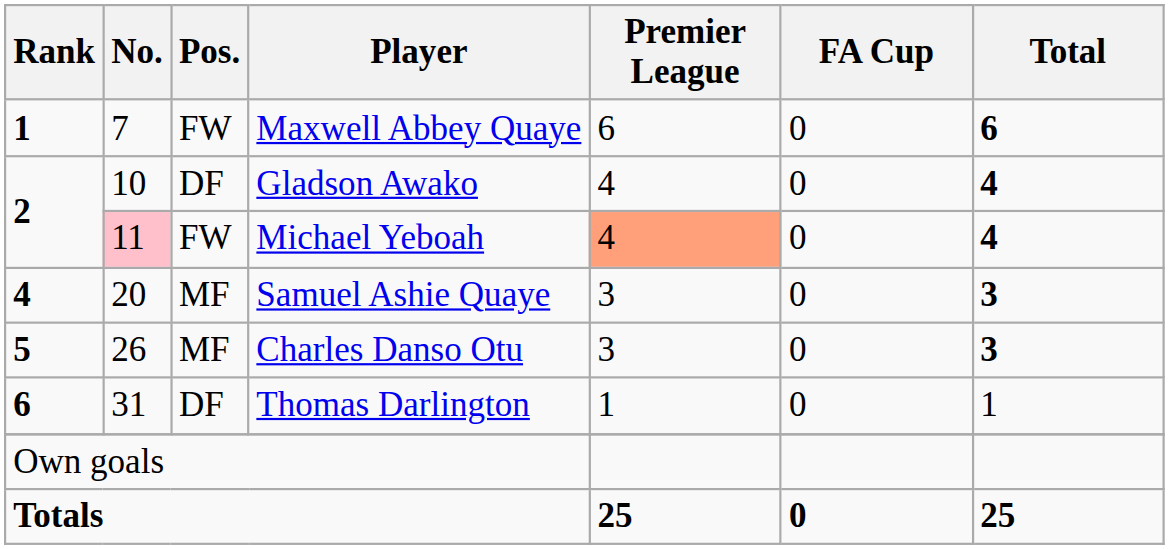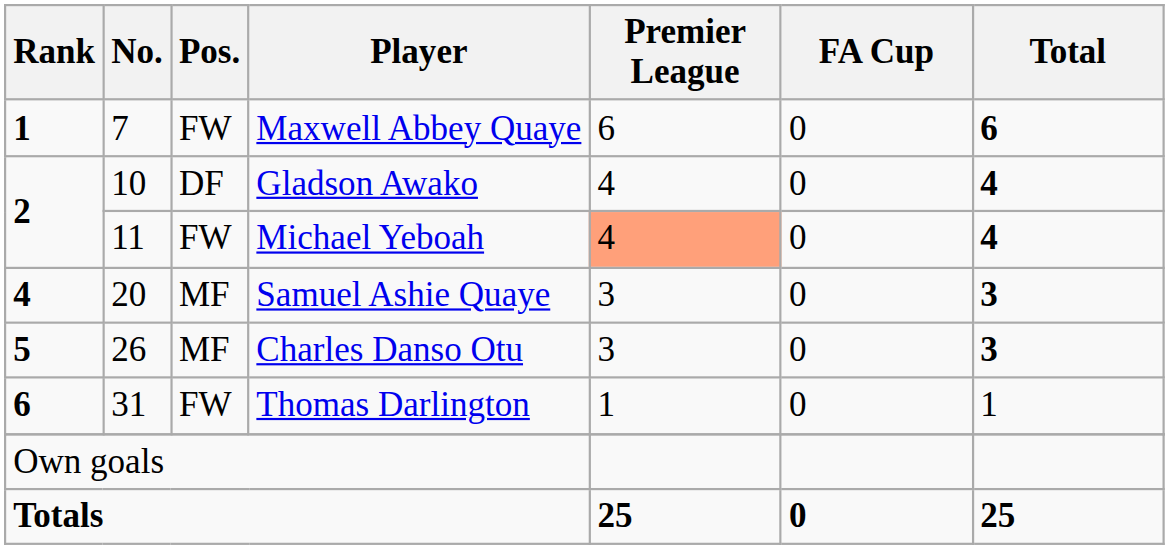 <table class="wikitable sortable alternance">
 <tr>
 <th>Rank</th>
 <th>No.</th>
 <th>Pos.</th>
 <th>Player</th>
 <th width="80">Premier League</th>
 <th width="80">FA Cup</th>
 <th width="80">Total</th>
 </tr>
 <tr>
 <td><strong>1</strong></td>
 <td>7</td>
 <td>FW</td>
 <td align="left"> <a href='#'>Maxwell Abbey Quaye</a></td>
 <td>6</td>
 <td>0</td>
 <td><strong>6</strong></td>
 </tr>
 <tr>
 <td rowspan="2"><strong>2</strong></td>
 <td>10</td>
 <td>DF</td>
 <td align="left"> <a href='#'>Gladson Awako</a></td>
 <td>4</td>
 <td>0</td>
 <td><strong>4</strong></td>
 </tr>
 <tr>
-<td style="background: pink;">11</td>
+<td>11</td>
 <td>FW</td>
 <td align="left"> <a href='#'>Michael Yeboah</a></td>
 <td style="background: lightsalmon;">4</td>
 <td>0</td>
 <td><strong>4</strong></td>
 </tr>
 <tr>
 <td><strong>4</strong></td>
 <td>20</td>
 <td>MF</td>
 <td align="left"> <a href='#'>Samuel Ashie Quaye</a></td>
 <td>3</td>
 <td>0</td>
 <td><strong>3</strong></td>
 </tr>
 <tr>
 <td><strong>5</strong></td>
 <td>26</td>
 <td>MF</td>
 <td align="left"> <a href='#'>Charles Danso Otu</a></td>
 <td>3</td>
 <td>0</td>
 <td><strong>3</strong></td>
 </tr>
 <tr>
 <td><strong>6</strong></td>
 <td>31</td>
-<td>DF</td>
+<td>FW</td>
 <td align="left"> <a href='#'>Thomas Darlington</a></td>
 <td>1</td>
 <td>0</td>
 <td>1</td>
 </tr>
 <tr>
 </tr>
 <tr class="sortbottom">
 <td colspan="4">Own goals</td>
 <td></td>
 <td></td>
 <td></td>
 </tr>
 <tr class="sortbottom">
 <td colspan="4"><strong>Totals</strong></td>
 <td><strong>25</strong></td>
 <td><strong>0</strong></td>
 <td><strong>25</strong></td>
 </tr>
 </table>
